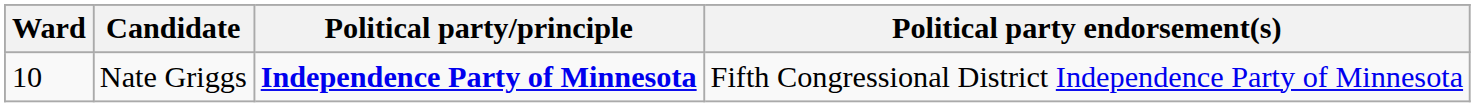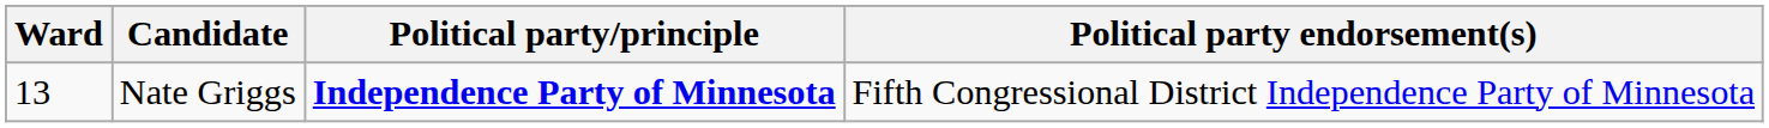 <table class="wikitable">
 <tr>
 <th>Ward</th>
 <th>Candidate</th>
 <th>Political party/principle</th>
 <th>Political party endorsement(s)</th>
 </tr>
 <tr>
-<td>10</td>
+<td>13</td>
 <td>Nate Griggs</td>
 <td><strong><a href='#'>Independence Party of Minnesota</a></strong></td>
 <td>Fifth Congressional District <a href='#'>Independence Party of Minnesota</a></td>
 </tr>
 </table>
